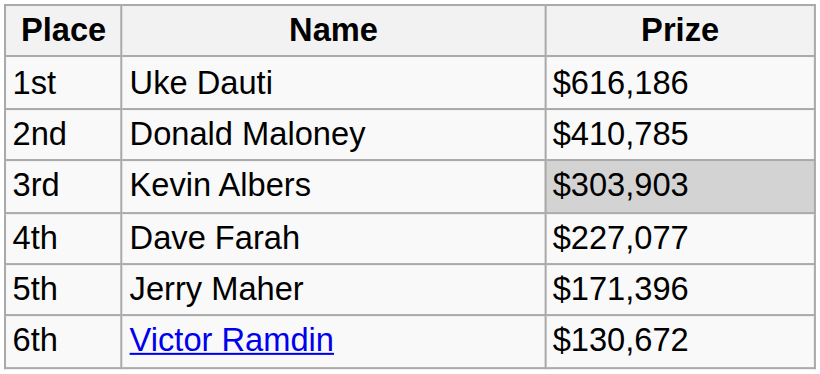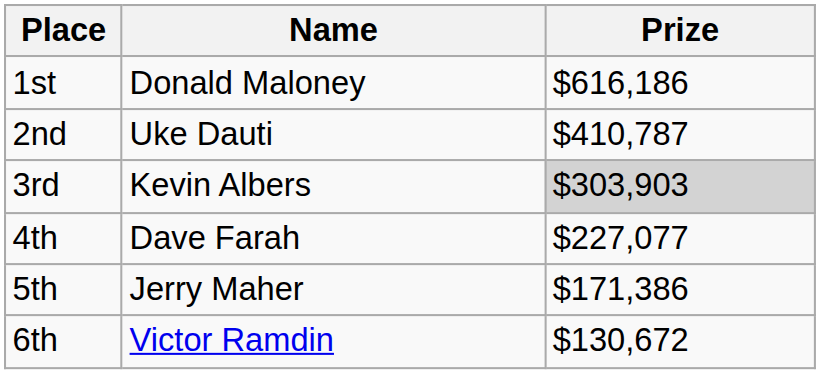 <table class="wikitable">
 <tr>
 <th style="width:50px;">Place</th>
 <th style="width:200px;">Name</th>
 <th style="width:125px;">Prize</th>
 </tr>
 <tr>
 <td>1st</td>
-<td> Uke Dauti</td>
+<td> Donald Maloney</td>
 <td>$616,186</td>
 </tr>
 <tr>
 <td>2nd</td>
-<td> Donald Maloney</td>
-<td>$410,785</td>
+<td> Uke Dauti</td>
+<td>$410,787</td>
 </tr>
 <tr>
 <td>3rd</td>
 <td> Kevin Albers</td>
 <td style="background: lightgrey;">$303,903</td>
 </tr>
 <tr>
 <td>4th</td>
 <td> Dave Farah</td>
 <td>$227,077</td>
 </tr>
 <tr>
 <td>5th</td>
 <td>  Jerry Maher</td>
-<td>$171,396</td>
+<td>$171,386</td>
 </tr>
 <tr>
 <td>6th</td>
 <td> <a href='#'>Victor Ramdin</a></td>
 <td>$130,672</td>
 </tr>
 </table>
